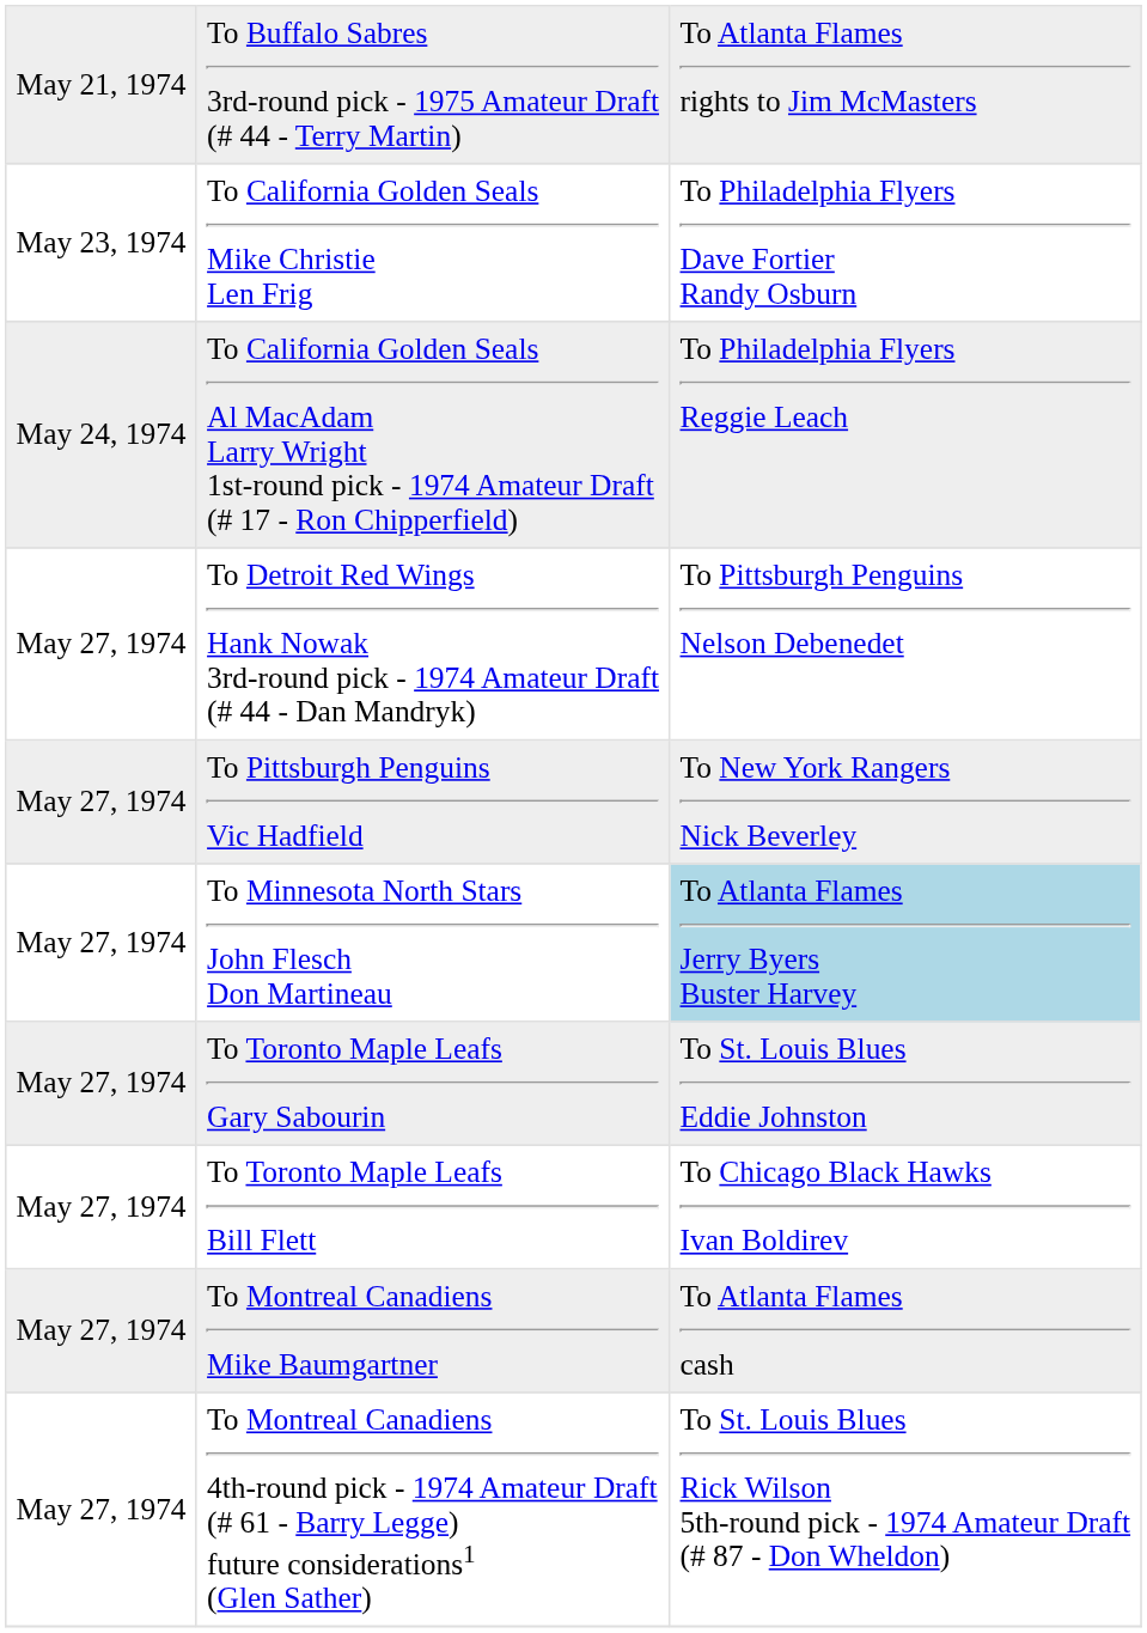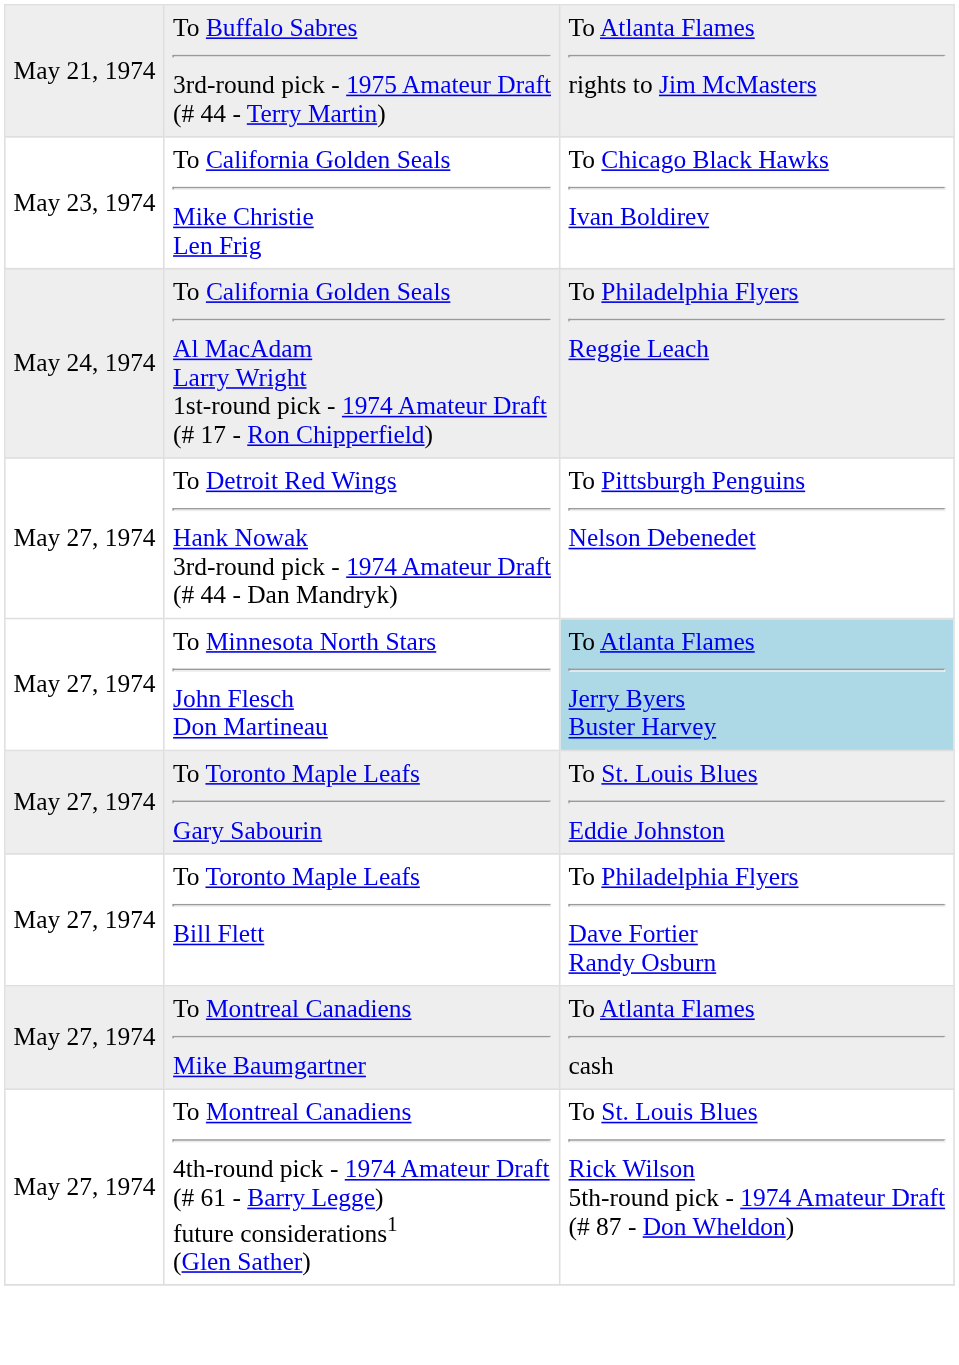 <table border=1 style="border-collapse:collapse" bordercolor="#DFDFDF"  cellpadding="5">
 <tr bgcolor="#eeeeee">
 <td>May 21, 1974</td>
 <td valign="top">To <a href='#'>Buffalo Sabres</a><hr>3rd-round pick - <a href='#'>1975 Amateur Draft</a><br>(# 44 - <a href='#'>Terry Martin</a>)</td>
 <td valign="top">To <a href='#'>Atlanta Flames</a><hr>rights to <a href='#'>Jim McMasters</a></td>
 </tr>
 <tr>
 <td>May 23, 1974</td>
 <td valign="top">To <a href='#'>California Golden Seals</a><hr><a href='#'>Mike Christie</a><br><a href='#'>Len Frig</a></td>
-<td valign="top">To <a href='#'>Philadelphia Flyers</a><hr><a href='#'>Dave Fortier</a><br><a href='#'>Randy Osburn</a></td>
+<td valign="top">To <a href='#'>Chicago Black Hawks</a><hr><a href='#'>Ivan Boldirev</a></td>
 </tr>
 <tr>
 </tr>
 <tr bgcolor="#eeeeee">
 <td>May 24, 1974</td>
 <td valign="top">To <a href='#'>California Golden Seals</a><hr><a href='#'>Al MacAdam</a><br><a href='#'>Larry Wright</a><br>1st-round pick - <a href='#'>1974 Amateur Draft</a><br>(# 17 - <a href='#'>Ron Chipperfield</a>)</td>
 <td valign="top">To <a href='#'>Philadelphia Flyers</a><hr><a href='#'>Reggie Leach</a></td>
 </tr>
 <tr>
 <td>May 27, 1974</td>
 <td valign="top">To <a href='#'>Detroit Red Wings</a><hr><a href='#'>Hank Nowak</a><br>3rd-round pick - <a href='#'>1974 Amateur Draft</a><br>(# 44 - Dan Mandryk)</td>
 <td valign="top">To <a href='#'>Pittsburgh Penguins</a><hr><a href='#'>Nelson Debenedet</a></td>
-</tr>
-<tr bgcolor="#eeeeee">
-<td>May 27, 1974</td>
-<td valign="top">To <a href='#'>Pittsburgh Penguins</a><hr><a href='#'>Vic Hadfield</a></td>
-<td valign="top">To <a href='#'>New York Rangers</a><hr><a href='#'>Nick Beverley</a></td>
 </tr>
 <tr>
 <td>May 27, 1974</td>
 <td valign="top">To <a href='#'>Minnesota North Stars</a><hr><a href='#'>John Flesch</a><br><a href='#'>Don Martineau</a></td>
 <td valign="top" style="background: lightblue;">To <a href='#'>Atlanta Flames</a><hr><a href='#'>Jerry Byers</a><br><a href='#'>Buster Harvey</a></td>
 </tr>
 <tr bgcolor="#eeeeee">
 <td>May 27, 1974</td>
 <td valign="top">To <a href='#'>Toronto Maple Leafs</a><hr><a href='#'>Gary Sabourin</a></td>
 <td valign="top">To <a href='#'>St. Louis Blues</a><hr><a href='#'>Eddie Johnston</a></td>
 </tr>
 <tr>
 <td>May 27, 1974</td>
 <td valign="top">To <a href='#'>Toronto Maple Leafs</a><hr><a href='#'>Bill Flett</a></td>
-<td valign="top">To <a href='#'>Chicago Black Hawks</a><hr><a href='#'>Ivan Boldirev</a></td>
+<td valign="top">To <a href='#'>Philadelphia Flyers</a><hr><a href='#'>Dave Fortier</a><br><a href='#'>Randy Osburn</a></td>
 </tr>
 <tr bgcolor="#eeeeee">
 <td>May 27, 1974</td>
 <td valign="top">To <a href='#'>Montreal Canadiens</a><hr><a href='#'>Mike Baumgartner</a></td>
 <td valign="top">To <a href='#'>Atlanta Flames</a><hr>cash</td>
 </tr>
 <tr>
 <td>May 27, 1974</td>
 <td valign="top">To <a href='#'>Montreal Canadiens</a><hr>4th-round pick - <a href='#'>1974 Amateur Draft</a><br>(# 61 - <a href='#'>Barry Legge</a>)<br>future considerations<sup>1</sup><br>(<a href='#'>Glen Sather</a>)</td>
 <td valign="top">To <a href='#'>St. Louis Blues</a><hr><a href='#'>Rick Wilson</a><br>5th-round pick - <a href='#'>1974 Amateur Draft</a><br>(# 87 - <a href='#'>Don Wheldon</a>)</td>
 </tr>
 <tr>
 </tr>
 </table>
